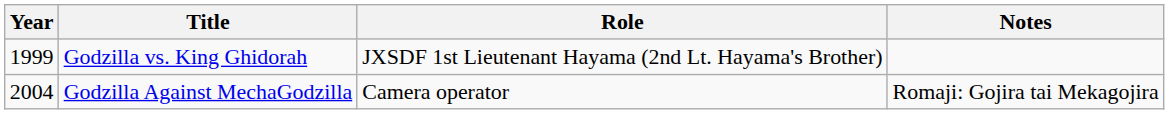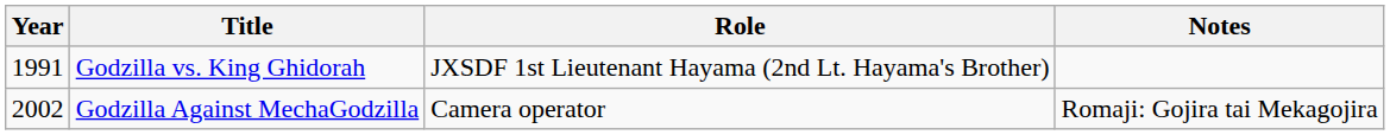 <table class="wikitable">
 <tr>
 <th>Year</th>
 <th>Title</th>
 <th>Role</th>
 <th>Notes</th>
 </tr>
 <tr>
-<td>1999</td>
+<td>1991</td>
 <td><a href='#'>Godzilla vs. King Ghidorah</a></td>
 <td>JXSDF 1st Lieutenant Hayama (2nd Lt. Hayama's Brother)</td>
 <td></td>
 </tr>
 <tr>
-<td>2004</td>
+<td>2002</td>
 <td><a href='#'>Godzilla Against MechaGodzilla</a></td>
 <td>Camera operator</td>
 <td>Romaji: Gojira tai Mekagojira</td>
 </tr>
 </table>
